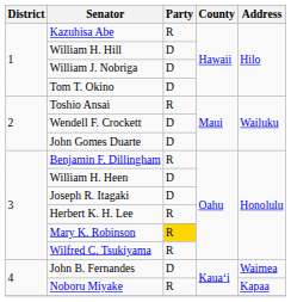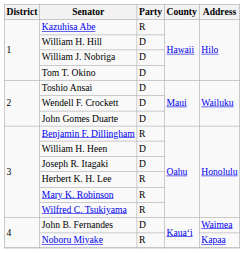 <table class= "sortable wikitable">
 <tr>
 <th>District</th>
 <th>Senator</th>
 <th>Party</th>
 <th>County</th>
 <th>Address</th>
 </tr>
 <tr>
 <td rowspan=4>1</td>
 <td><a href='#'>Kazuhisa Abe</a></td>
 <td>R</td>
 <td rowspan=4><a href='#'>Hawaii</a></td>
 <td rowspan=4><a href='#'>Hilo</a></td>
 </tr>
 <tr>
 <td>William H. Hill</td>
 <td>D</td>
 </tr>
 <tr>
 <td>William J. Nobriga</td>
 <td>D</td>
 </tr>
 <tr>
 <td>Tom T. Okino</td>
 <td>D</td>
 </tr>
 <tr>
 <td rowspan=3>2</td>
 <td>Toshio Ansai</td>
-<td>R</td>
+<td>D</td>
 <td rowspan=3><a href='#'>Maui</a></td>
 <td rowspan=3><a href='#'>Wailuku</a></td>
 </tr>
 <tr>
 <td>Wendell F. Crockett</td>
 <td>D</td>
 </tr>
 <tr>
 <td>John Gomes Duarte</td>
 <td>D</td>
 </tr>
 <tr>
 <td rowspan=6>3</td>
 <td><a href='#'>Benjamin F. Dillingham</a></td>
 <td>R</td>
 <td rowspan=6><a href='#'>Oahu</a></td>
 <td rowspan=6><a href='#'>Honolulu</a></td>
 </tr>
 <tr>
 <td>William H. Heen</td>
 <td>D</td>
 </tr>
 <tr>
 <td>Joseph R. Itagaki</td>
 <td>D</td>
 </tr>
 <tr>
 <td>Herbert K. H. Lee</td>
 <td>R</td>
 </tr>
 <tr>
 <td><a href='#'>Mary K. Robinson</a></td>
-<td style="background: gold;">R</td>
+<td>R</td>
 </tr>
 <tr>
 <td><a href='#'>Wilfred C. Tsukiyama</a></td>
 <td>R</td>
 </tr>
 <tr>
 <td rowspan=2>4</td>
 <td>John B. Fernandes</td>
 <td>D</td>
 <td rowspan=2><a href='#'>Kauaʻi</a></td>
 <td><a href='#'>Waimea</a></td>
 </tr>
 <tr>
 <td><a href='#'>Noboru Miyake</a></td>
 <td>R</td>
 <td><a href='#'>Kapaa</a></td>
 </tr>
 <tr>
 </tr>
 </table>
